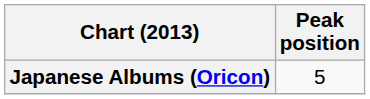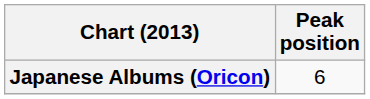 <table class="wikitable sortable plainrowheaders" style="text-align:center">
 <tr>
 <th scope="col">Chart (2013)</th>
 <th scope="col">Peak<br>position</th>
 </tr>
 <tr>
 <th scope="row">Japanese Albums (<a href='#'>Oricon</a>)</th>
-<td>5</td>
+<td>6</td>
 </tr>
 <tr>
 </tr>
 </table>
